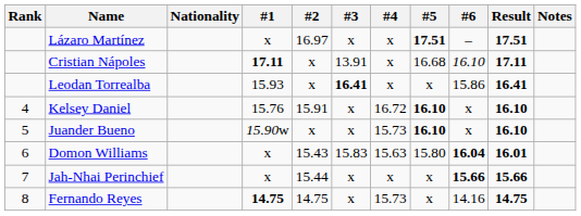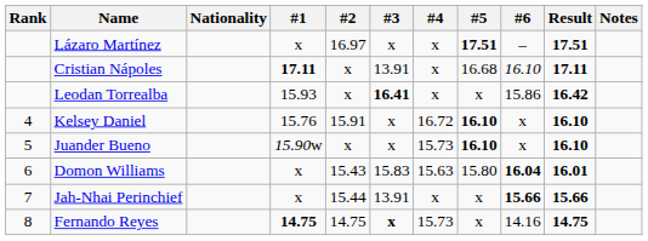 <table class="wikitable sortable" style="text-align:center">
 <tr>
 <th>Rank</th>
 <th>Name</th>
 <th>Nationality</th>
 <th>#1</th>
 <th>#2</th>
 <th>#3</th>
 <th>#4</th>
 <th>#5</th>
 <th>#6</th>
 <th>Result</th>
 <th>Notes</th>
 </tr>
 <tr>
 <td></td>
 <td align=left><a href='#'>Lázaro Martínez</a></td>
 <td align=left></td>
 <td>x</td>
 <td>16.97</td>
 <td>x</td>
 <td>x</td>
 <td><strong>17.51</strong></td>
 <td>–</td>
 <td><strong>17.51</strong></td>
 <td><strong></strong></td>
 </tr>
 <tr>
 <td></td>
 <td align=left><a href='#'>Cristian Nápoles</a></td>
 <td align=left></td>
 <td><strong>17.11</strong></td>
 <td>x</td>
 <td>13.91</td>
 <td>x</td>
 <td>16.68</td>
 <td><em>16.10</em></td>
 <td><strong>17.11</strong></td>
 <td></td>
 </tr>
 <tr>
 <td></td>
 <td align=left><a href='#'>Leodan Torrealba</a></td>
 <td align=left></td>
 <td>15.93</td>
 <td>x</td>
 <td><strong>16.41</strong></td>
 <td>x</td>
 <td>x</td>
 <td>15.86</td>
-<td><strong>16.41</strong></td>
+<td><strong>16.42</strong></td>
 <td></td>
 </tr>
 <tr>
 <td>4</td>
 <td align=left><a href='#'>Kelsey Daniel</a></td>
 <td align=left></td>
 <td>15.76</td>
 <td>15.91</td>
 <td>x</td>
 <td>16.72</td>
 <td><strong>16.10</strong></td>
 <td>x</td>
 <td><strong>16.10</strong></td>
 <td></td>
 </tr>
 <tr>
 <td>5</td>
 <td align=left><a href='#'>Juander Bueno</a></td>
 <td align=left></td>
 <td><em>15.90</em>w</td>
 <td>x</td>
 <td>x</td>
 <td>15.73</td>
 <td><strong>16.10</strong></td>
 <td>x</td>
 <td><strong>16.10</strong></td>
 <td></td>
 </tr>
 <tr>
 <td>6</td>
 <td align=left><a href='#'>Domon Williams</a></td>
 <td align=left></td>
 <td>x</td>
 <td>15.43</td>
 <td>15.83</td>
 <td>15.63</td>
 <td>15.80</td>
 <td><strong>16.04</strong></td>
 <td><strong>16.01</strong></td>
 <td></td>
 </tr>
 <tr>
 <td>7</td>
 <td align=left><a href='#'>Jah-Nhai Perinchief</a></td>
 <td align=left></td>
 <td>x</td>
 <td>15.44</td>
-<td>x</td>
+<td>13.91</td>
 <td>x</td>
 <td>x</td>
 <td><strong>15.66</strong></td>
 <td><strong>15.66</strong></td>
 <td></td>
 </tr>
 <tr>
 <td>8</td>
 <td align=left><a href='#'>Fernando Reyes</a></td>
 <td align=left></td>
 <td><strong>14.75</strong></td>
 <td>14.75</td>
-<td>x</td>
+<td><strong>x</strong></td>
 <td>15.73</td>
 <td>x</td>
 <td>14.16</td>
 <td><strong>14.75</strong></td>
 <td></td>
 </tr>
 </table>
